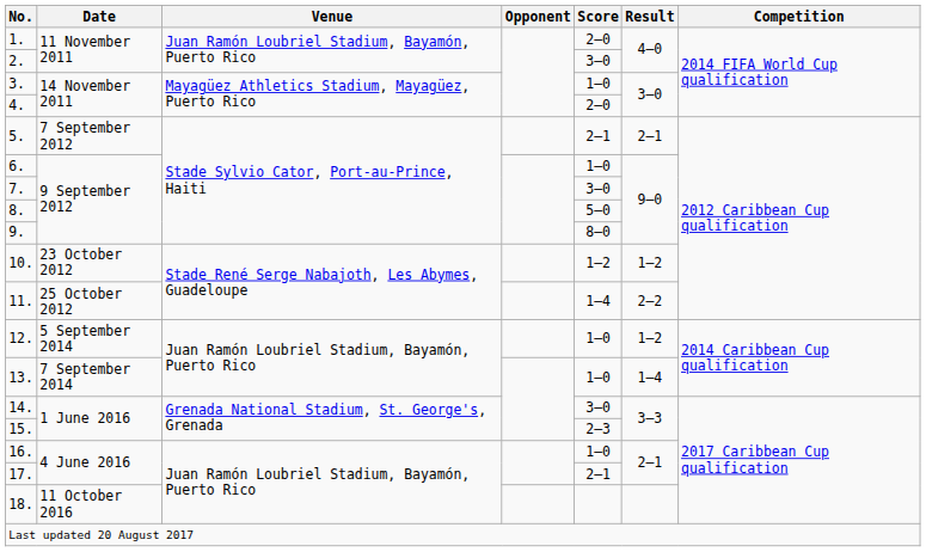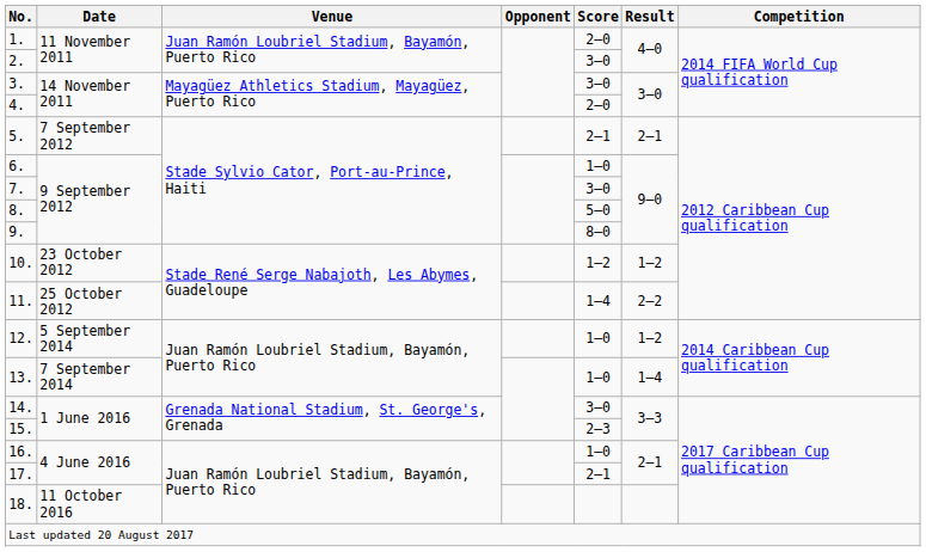 <table class="wikitable sortable" style="font-size:100%">
 <tr>
 <th>No.</th>
 <th>Date</th>
 <th>Venue</th>
 <th>Opponent</th>
 <th>Score</th>
 <th>Result</th>
 <th>Competition</th>
 </tr>
 <tr>
 <td>1.</td>
 <td rowspan=2>11 November 2011</td>
 <td rowspan=2><a href='#'>Juan Ramón Loubriel Stadium</a>, <a href='#'>Bayamón</a>, Puerto Rico</td>
 <td rowspan=4></td>
 <td align="center">2–0</td>
 <td rowspan=2 style="text-align:center;">4–0</td>
 <td rowspan=4><a href='#'>2014 FIFA World Cup qualification</a></td>
 </tr>
 <tr>
 <td>2.</td>
 <td align="center">3–0</td>
 </tr>
 <tr>
 <td>3.</td>
 <td rowspan=2>14 November 2011</td>
 <td rowspan=2><a href='#'>Mayagüez Athletics Stadium</a>, <a href='#'>Mayagüez</a>, Puerto Rico</td>
-<td align="center">1–0</td>
+<td align="center">3–0</td>
 <td rowspan=2 style="text-align:center;">3–0</td>
 </tr>
 <tr>
 <td>4.</td>
 <td align="center">2–0</td>
 </tr>
 <tr>
 <td>5.</td>
 <td>7 September 2012</td>
 <td rowspan=5><a href='#'>Stade Sylvio Cator</a>, <a href='#'>Port-au-Prince</a>, Haiti</td>
 <td></td>
 <td align="center">2–1</td>
 <td align="center">2–1</td>
 <td rowspan=7><a href='#'>2012 Caribbean Cup qualification</a></td>
 </tr>
 <tr>
 <td>6.</td>
 <td rowspan=4>9 September 2012</td>
 <td rowspan=4></td>
 <td align="center">1–0</td>
 <td rowspan=4 style="text-align:center;">9–0</td>
 </tr>
 <tr>
 <td>7.</td>
 <td align="center">3–0</td>
 </tr>
 <tr>
 <td>8.</td>
 <td align="center">5–0</td>
 </tr>
 <tr>
 <td>9.</td>
 <td align="center">8–0</td>
 </tr>
 <tr>
 <td>10.</td>
 <td>23 October 2012</td>
 <td rowspan=2><a href='#'>Stade René Serge Nabajoth</a>, <a href='#'>Les Abymes</a>, Guadeloupe</td>
 <td></td>
 <td align="center">1–2</td>
 <td align="center">1–2</td>
 </tr>
 <tr>
 <td>11.</td>
 <td>25 October 2012</td>
 <td></td>
 <td align="center">1–4</td>
 <td align="center">2–2</td>
 </tr>
 <tr>
 <td>12.</td>
 <td>5 September 2014</td>
 <td rowspan=2>Juan Ramón Loubriel Stadium, Bayamón, Puerto Rico</td>
 <td></td>
 <td align="center">1–0</td>
 <td align="center">1–2</td>
 <td rowspan=2><a href='#'>2014 Caribbean Cup qualification</a></td>
 </tr>
 <tr>
 <td>13.</td>
 <td>7 September 2014</td>
 <td rowspan=3></td>
 <td align="center">1–0</td>
 <td align="center">1–4</td>
 </tr>
 <tr>
 <td>14.</td>
 <td rowspan=2>1 June 2016</td>
 <td rowspan=2><a href='#'>Grenada National Stadium</a>, <a href='#'>St. George's</a>, Grenada</td>
 <td align="center">3–0</td>
 <td rowspan=2 style="text-align:center;">3–3</td>
 <td rowspan=5><a href='#'>2017 Caribbean Cup qualification</a></td>
 </tr>
 <tr>
 <td>15.</td>
 <td align="center">2–3</td>
 </tr>
 <tr>
 <td>16.</td>
 <td rowspan=2>4 June 2016</td>
 <td rowspan=3>Juan Ramón Loubriel Stadium, Bayamón, Puerto Rico</td>
 <td rowspan=2></td>
 <td align="center">1–0</td>
 <td rowspan=2 style="text-align:center;">2–1</td>
 </tr>
 <tr>
 <td>17.</td>
 <td align="center">2–1</td>
 </tr>
 <tr>
 <td>18.</td>
 <td>11 October 2016</td>
 <td></td>
 <td></td>
 <td></td>
 </tr>
 <tr>
 <td colspan="12"><small>Last updated 20 August 2017</small></td>
 </tr>
 </table>
